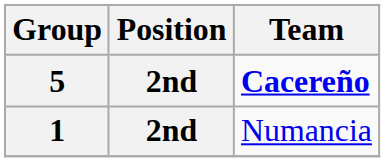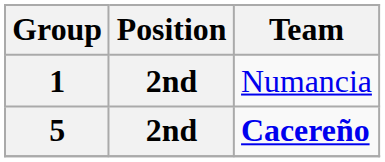 <table class="wikitable">
 <tr>
 <th>Group</th>
 <th>Position</th>
 <th>Team</th>
 </tr>
 <tr>
+<th>1</th>
+<th>2nd</th>
+<td><a href='#'>Numancia</a></td>
+</tr>
+<tr>
 <th>5</th>
 <th>2nd</th>
 <td><strong><a href='#'>Cacereño</a></strong></td>
 </tr>
 <tr>
-<th>1</th>
-<th>2nd</th>
-<td><a href='#'>Numancia</a></td>
-</tr>
-<tr>
 </tr>
 </table>
